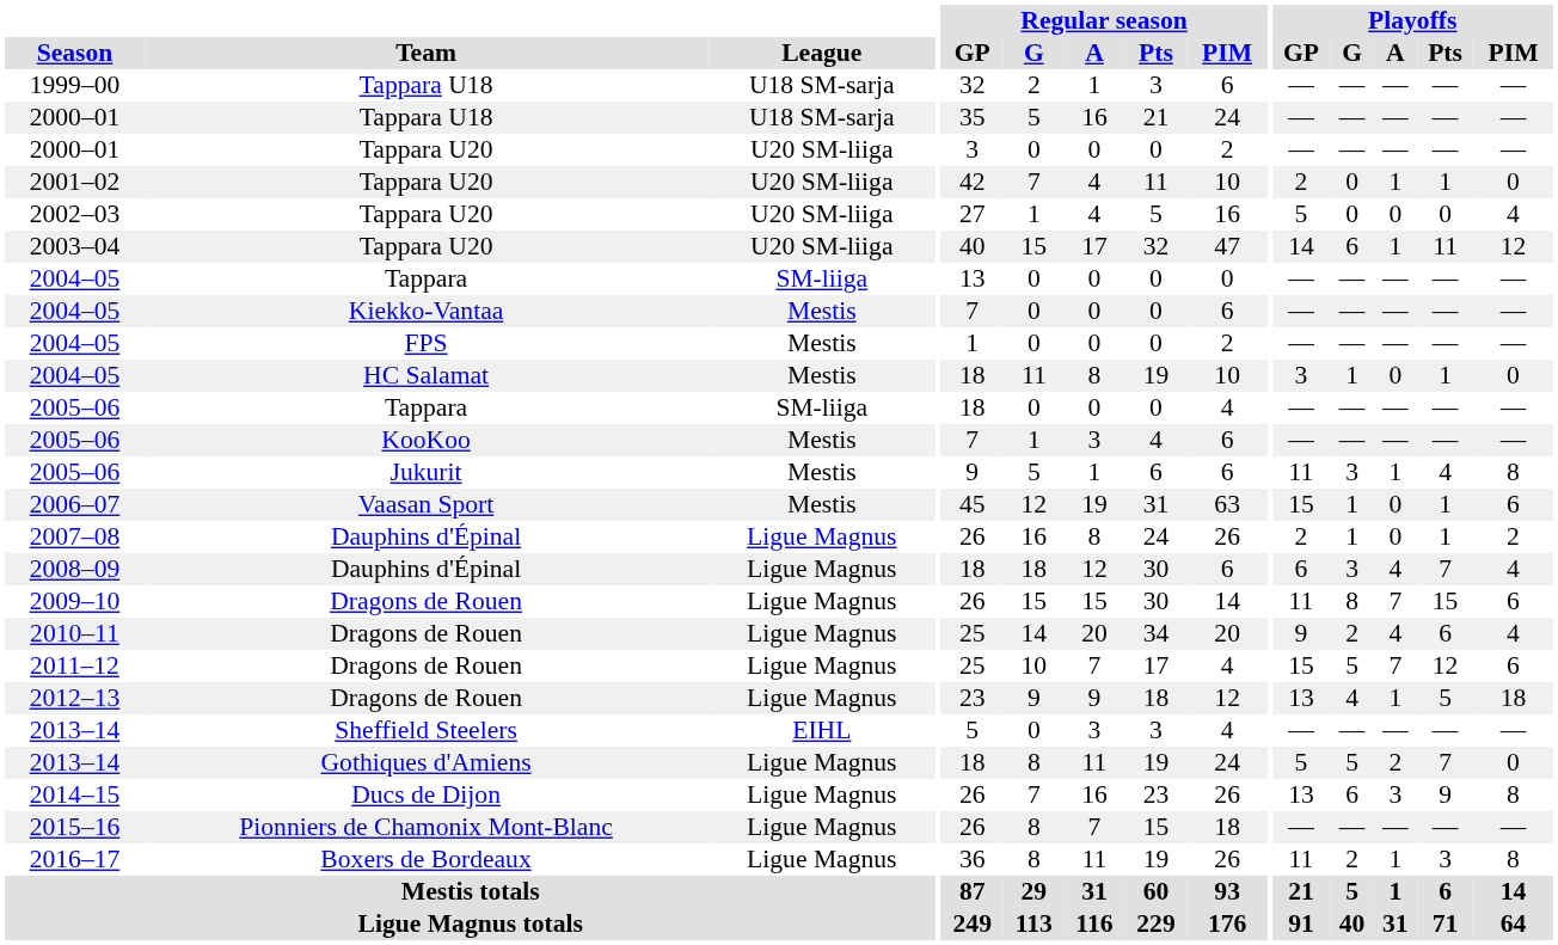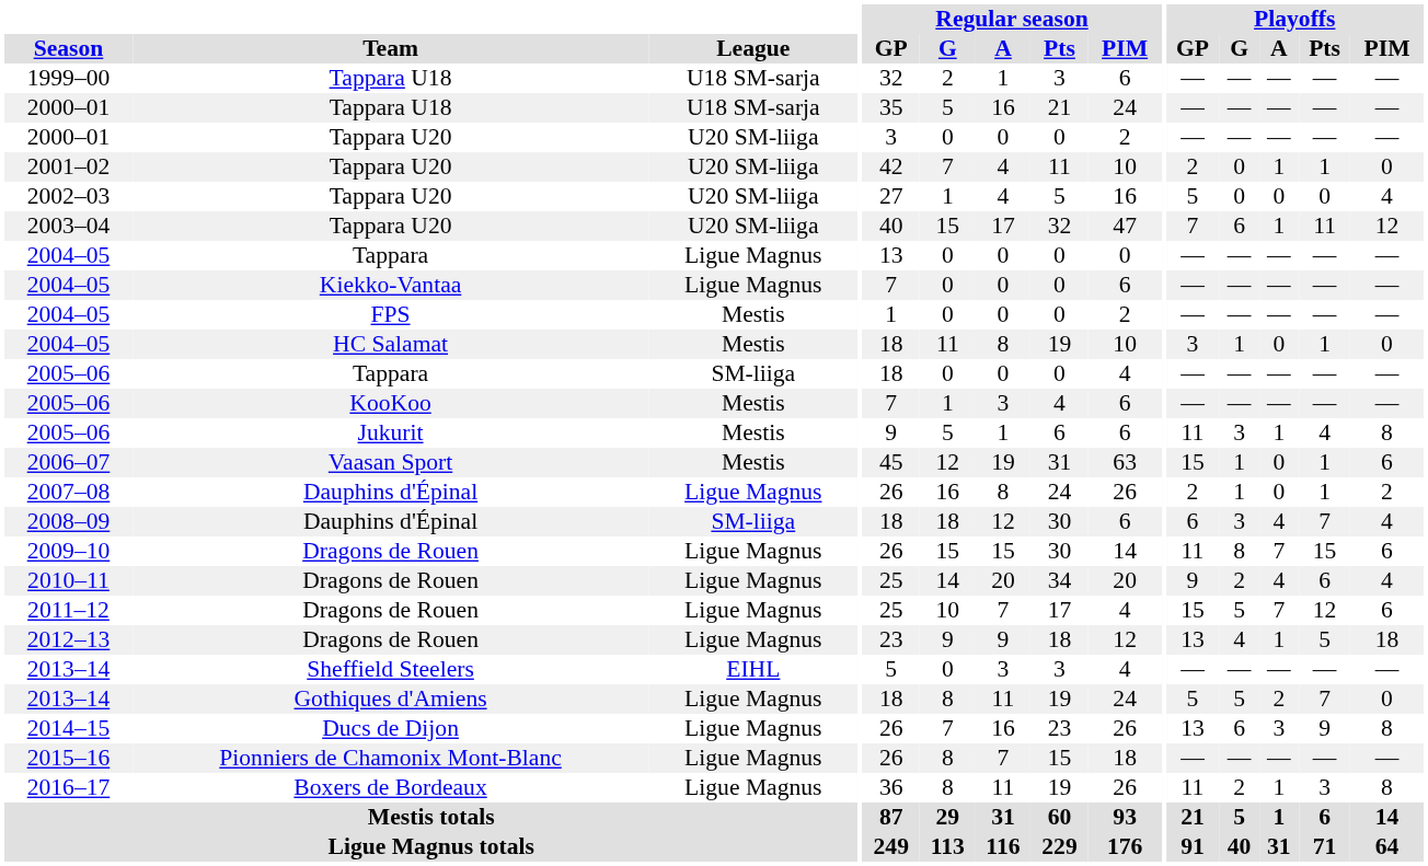 <table border="0" cellpadding="1" cellspacing="0" style="text-align:center; width:60em">
 <tr bgcolor="#e0e0e0">
 <th colspan="3" bgcolor="#ffffff"></th>
 <th rowspan="99" bgcolor="#ffffff"></th>
 <th colspan="5"><a href='#'>Regular season</a></th>
 <th rowspan="99" bgcolor="#ffffff"></th>
 <th colspan="5"><a href='#'>Playoffs</a></th>
 </tr>
 <tr bgcolor="#e0e0e0">
 <th><a href='#'>Season</a></th>
 <th>Team</th>
 <th>League</th>
 <th>GP</th>
 <th><a href='#'>G</a></th>
 <th><a href='#'>A</a></th>
 <th><a href='#'>Pts</a></th>
 <th><a href='#'>PIM</a></th>
 <th>GP</th>
 <th>G</th>
 <th>A</th>
 <th>Pts</th>
 <th>PIM</th>
 </tr>
 <tr>
 <td>1999–00</td>
 <td><a href='#'>Tappara</a> U18</td>
 <td>U18 SM-sarja</td>
 <td>32</td>
 <td>2</td>
 <td>1</td>
 <td>3</td>
 <td>6</td>
 <td>—</td>
 <td>—</td>
 <td>—</td>
 <td>—</td>
 <td>—</td>
 </tr>
 <tr bgcolor="#f0f0f0">
 <td>2000–01</td>
 <td>Tappara U18</td>
 <td>U18 SM-sarja</td>
 <td>35</td>
 <td>5</td>
 <td>16</td>
 <td>21</td>
 <td>24</td>
 <td>—</td>
 <td>—</td>
 <td>—</td>
 <td>—</td>
 <td>—</td>
 </tr>
 <tr>
 <td>2000–01</td>
 <td>Tappara U20</td>
 <td>U20 SM-liiga</td>
 <td>3</td>
 <td>0</td>
 <td>0</td>
 <td>0</td>
 <td>2</td>
 <td>—</td>
 <td>—</td>
 <td>—</td>
 <td>—</td>
 <td>—</td>
 </tr>
 <tr bgcolor="#f0f0f0">
 <td>2001–02</td>
 <td>Tappara U20</td>
 <td>U20 SM-liiga</td>
 <td>42</td>
 <td>7</td>
 <td>4</td>
 <td>11</td>
 <td>10</td>
 <td>2</td>
 <td>0</td>
 <td>1</td>
 <td>1</td>
 <td>0</td>
 </tr>
 <tr>
 <td>2002–03</td>
 <td>Tappara U20</td>
 <td>U20 SM-liiga</td>
 <td>27</td>
 <td>1</td>
 <td>4</td>
 <td>5</td>
 <td>16</td>
 <td>5</td>
 <td>0</td>
 <td>0</td>
 <td>0</td>
 <td>4</td>
 </tr>
 <tr bgcolor="#f0f0f0">
 <td>2003–04</td>
 <td>Tappara U20</td>
 <td>U20 SM-liiga</td>
 <td>40</td>
 <td>15</td>
 <td>17</td>
 <td>32</td>
 <td>47</td>
-<td>14</td>
+<td>7</td>
 <td>6</td>
 <td>1</td>
 <td>11</td>
 <td>12</td>
 </tr>
 <tr>
 <td><a href='#'>2004–05</a></td>
 <td>Tappara</td>
-<td><a href='#'>SM-liiga</a></td>
+<td>Ligue Magnus</td>
 <td>13</td>
 <td>0</td>
 <td>0</td>
 <td>0</td>
 <td>0</td>
 <td>—</td>
 <td>—</td>
 <td>—</td>
 <td>—</td>
 <td>—</td>
 </tr>
 <tr bgcolor="#f0f0f0">
 <td><a href='#'>2004–05</a></td>
 <td><a href='#'>Kiekko-Vantaa</a></td>
-<td><a href='#'>Mestis</a></td>
+<td>Ligue Magnus</td>
 <td>7</td>
 <td>0</td>
 <td>0</td>
 <td>0</td>
 <td>6</td>
 <td>—</td>
 <td>—</td>
 <td>—</td>
 <td>—</td>
 <td>—</td>
 </tr>
 <tr>
 <td><a href='#'>2004–05</a></td>
 <td><a href='#'>FPS</a></td>
 <td>Mestis</td>
 <td>1</td>
 <td>0</td>
 <td>0</td>
 <td>0</td>
 <td>2</td>
 <td>—</td>
 <td>—</td>
 <td>—</td>
 <td>—</td>
 <td>—</td>
 </tr>
 <tr bgcolor="#f0f0f0">
 <td><a href='#'>2004–05</a></td>
 <td><a href='#'>HC Salamat</a></td>
 <td>Mestis</td>
 <td>18</td>
 <td>11</td>
 <td>8</td>
 <td>19</td>
 <td>10</td>
 <td>3</td>
 <td>1</td>
 <td>0</td>
 <td>1</td>
 <td>0</td>
 </tr>
 <tr>
 <td><a href='#'>2005–06</a></td>
 <td>Tappara</td>
 <td>SM-liiga</td>
 <td>18</td>
 <td>0</td>
 <td>0</td>
 <td>0</td>
 <td>4</td>
 <td>—</td>
 <td>—</td>
 <td>—</td>
 <td>—</td>
 <td>—</td>
 </tr>
 <tr bgcolor="#f0f0f0">
 <td><a href='#'>2005–06</a></td>
 <td><a href='#'>KooKoo</a></td>
 <td>Mestis</td>
 <td>7</td>
 <td>1</td>
 <td>3</td>
 <td>4</td>
 <td>6</td>
 <td>—</td>
 <td>—</td>
 <td>—</td>
 <td>—</td>
 <td>—</td>
 </tr>
 <tr>
 <td><a href='#'>2005–06</a></td>
 <td><a href='#'>Jukurit</a></td>
 <td>Mestis</td>
 <td>9</td>
 <td>5</td>
 <td>1</td>
 <td>6</td>
 <td>6</td>
 <td>11</td>
 <td>3</td>
 <td>1</td>
 <td>4</td>
 <td>8</td>
 </tr>
 <tr bgcolor="#f0f0f0">
 <td><a href='#'>2006–07</a></td>
 <td><a href='#'>Vaasan Sport</a></td>
 <td>Mestis</td>
 <td>45</td>
 <td>12</td>
 <td>19</td>
 <td>31</td>
 <td>63</td>
 <td>15</td>
 <td>1</td>
 <td>0</td>
 <td>1</td>
 <td>6</td>
 </tr>
 <tr>
 <td><a href='#'>2007–08</a></td>
 <td><a href='#'>Dauphins d'Épinal</a></td>
 <td><a href='#'>Ligue Magnus</a></td>
 <td>26</td>
 <td>16</td>
 <td>8</td>
 <td>24</td>
 <td>26</td>
 <td>2</td>
 <td>1</td>
 <td>0</td>
 <td>1</td>
 <td>2</td>
 </tr>
 <tr bgcolor="#f0f0f0">
 <td><a href='#'>2008–09</a></td>
 <td>Dauphins d'Épinal</td>
-<td>Ligue Magnus</td>
+<td><a href='#'>SM-liiga</a></td>
 <td>18</td>
 <td>18</td>
 <td>12</td>
 <td>30</td>
 <td>6</td>
 <td>6</td>
 <td>3</td>
 <td>4</td>
 <td>7</td>
 <td>4</td>
 </tr>
 <tr>
 <td><a href='#'>2009–10</a></td>
 <td><a href='#'>Dragons de Rouen</a></td>
 <td>Ligue Magnus</td>
 <td>26</td>
 <td>15</td>
 <td>15</td>
 <td>30</td>
 <td>14</td>
 <td>11</td>
 <td>8</td>
 <td>7</td>
 <td>15</td>
 <td>6</td>
 </tr>
 <tr bgcolor="#f0f0f0">
 <td><a href='#'>2010–11</a></td>
 <td>Dragons de Rouen</td>
 <td>Ligue Magnus</td>
 <td>25</td>
 <td>14</td>
 <td>20</td>
 <td>34</td>
 <td>20</td>
 <td>9</td>
 <td>2</td>
 <td>4</td>
 <td>6</td>
 <td>4</td>
 </tr>
 <tr>
 <td><a href='#'>2011–12</a></td>
 <td>Dragons de Rouen</td>
 <td>Ligue Magnus</td>
 <td>25</td>
 <td>10</td>
 <td>7</td>
 <td>17</td>
 <td>4</td>
 <td>15</td>
 <td>5</td>
 <td>7</td>
 <td>12</td>
 <td>6</td>
 </tr>
 <tr bgcolor="#f0f0f0">
 <td><a href='#'>2012–13</a></td>
 <td>Dragons de Rouen</td>
 <td>Ligue Magnus</td>
 <td>23</td>
 <td>9</td>
 <td>9</td>
 <td>18</td>
 <td>12</td>
 <td>13</td>
 <td>4</td>
 <td>1</td>
 <td>5</td>
 <td>18</td>
 </tr>
 <tr>
 <td><a href='#'>2013–14</a></td>
 <td><a href='#'>Sheffield Steelers</a></td>
 <td><a href='#'>EIHL</a></td>
 <td>5</td>
 <td>0</td>
 <td>3</td>
 <td>3</td>
 <td>4</td>
 <td>—</td>
 <td>—</td>
 <td>—</td>
 <td>—</td>
 <td>—</td>
 </tr>
 <tr bgcolor="#f0f0f0">
 <td><a href='#'>2013–14</a></td>
 <td><a href='#'>Gothiques d'Amiens</a></td>
 <td>Ligue Magnus</td>
 <td>18</td>
 <td>8</td>
 <td>11</td>
 <td>19</td>
 <td>24</td>
 <td>5</td>
 <td>5</td>
 <td>2</td>
 <td>7</td>
 <td>0</td>
 </tr>
 <tr>
 <td><a href='#'>2014–15</a></td>
 <td><a href='#'>Ducs de Dijon</a></td>
 <td>Ligue Magnus</td>
 <td>26</td>
 <td>7</td>
 <td>16</td>
 <td>23</td>
 <td>26</td>
 <td>13</td>
 <td>6</td>
 <td>3</td>
 <td>9</td>
 <td>8</td>
 </tr>
 <tr bgcolor="#f0f0f0">
 <td><a href='#'>2015–16</a></td>
 <td><a href='#'>Pionniers de Chamonix Mont-Blanc</a></td>
 <td>Ligue Magnus</td>
 <td>26</td>
 <td>8</td>
 <td>7</td>
 <td>15</td>
 <td>18</td>
 <td>—</td>
 <td>—</td>
 <td>—</td>
 <td>—</td>
 <td>—</td>
 </tr>
 <tr>
 <td><a href='#'>2016–17</a></td>
 <td><a href='#'>Boxers de Bordeaux</a></td>
 <td>Ligue Magnus</td>
 <td>36</td>
 <td>8</td>
 <td>11</td>
 <td>19</td>
 <td>26</td>
 <td>11</td>
 <td>2</td>
 <td>1</td>
 <td>3</td>
 <td>8</td>
 </tr>
 <tr>
 </tr>
 <tr ALIGN="center" bgcolor="#e0e0e0">
 <th colspan="3">Mestis totals</th>
 <th ALIGN="center">87</th>
 <th ALIGN="center">29</th>
 <th ALIGN="center">31</th>
 <th ALIGN="center">60</th>
 <th ALIGN="center">93</th>
 <th ALIGN="center">21</th>
 <th ALIGN="center">5</th>
 <th ALIGN="center">1</th>
 <th ALIGN="center">6</th>
 <th ALIGN="center">14</th>
 </tr>
 <tr>
 </tr>
 <tr ALIGN="center" bgcolor="#e0e0e0">
 <th colspan="3">Ligue Magnus totals</th>
 <th ALIGN="center">249</th>
 <th ALIGN="center">113</th>
 <th ALIGN="center">116</th>
 <th ALIGN="center">229</th>
 <th ALIGN="center">176</th>
 <th ALIGN="center">91</th>
 <th ALIGN="center">40</th>
 <th ALIGN="center">31</th>
 <th ALIGN="center">71</th>
 <th ALIGN="center">64</th>
 </tr>
 </table>
